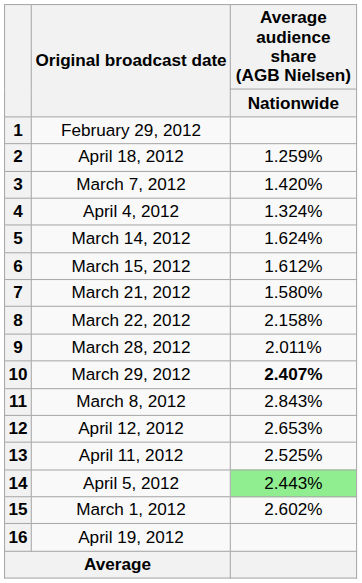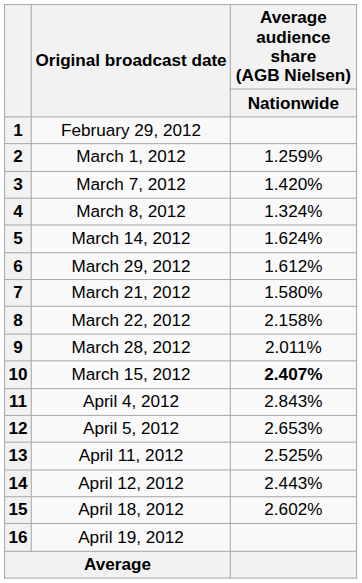 <table class="wikitable" style="text-align:center">
 <tr>
 <th rowspan="2"></th>
 <th rowspan="2">Original broadcast date</th>
 <th colspan="1">Average audience share<br>(AGB Nielsen)</th>
 </tr>
 <tr>
 <th width="110">Nationwide</th>
 </tr>
 <tr>
 <th>1</th>
 <td>February 29, 2012</td>
 <td></td>
 </tr>
 <tr>
 <th>2</th>
-<td>April 18, 2012</td>
+<td>March 1, 2012</td>
 <td>1.259%</td>
 </tr>
 <tr>
 <th>3</th>
 <td>March 7, 2012</td>
 <td>1.420%</td>
 </tr>
 <tr>
 <th>4</th>
-<td>April 4, 2012</td>
+<td>March 8, 2012</td>
 <td>1.324%</td>
 </tr>
 <tr>
 <th>5</th>
 <td>March 14, 2012</td>
 <td>1.624%</td>
 </tr>
 <tr>
 <th>6</th>
-<td>March 15, 2012</td>
+<td>March 29, 2012</td>
 <td>1.612%</td>
 </tr>
 <tr>
 <th>7</th>
 <td>March 21, 2012</td>
 <td>1.580%</td>
 </tr>
 <tr>
 <th>8</th>
 <td>March 22, 2012</td>
 <td>2.158%</td>
 </tr>
 <tr>
 <th>9</th>
 <td>March 28, 2012</td>
 <td>2.011%</td>
 </tr>
 <tr>
 <th>10</th>
-<td>March 29, 2012</td>
+<td>March 15, 2012</td>
 <td><strong>2.407%</strong></td>
 </tr>
 <tr>
 <th>11</th>
-<td>March 8, 2012</td>
+<td>April 4, 2012</td>
 <td>2.843%</td>
 </tr>
 <tr>
 <th>12</th>
-<td>April 12, 2012</td>
+<td>April 5, 2012</td>
 <td>2.653%</td>
 </tr>
 <tr>
 <th>13</th>
 <td>April 11, 2012</td>
 <td>2.525%</td>
 </tr>
 <tr>
 <th>14</th>
-<td>April 5, 2012</td>
-<td style="background: lightgreen;">2.443%</td>
+<td>April 12, 2012</td>
+<td>2.443%</td>
 </tr>
 <tr>
 <th>15</th>
-<td>March 1, 2012</td>
+<td>April 18, 2012</td>
 <td>2.602%</td>
 </tr>
 <tr>
 <th>16</th>
 <td>April 19, 2012</td>
 <td></td>
 </tr>
 <tr>
 <th colspan="2">Average</th>
 <th></th>
 </tr>
 </table>
